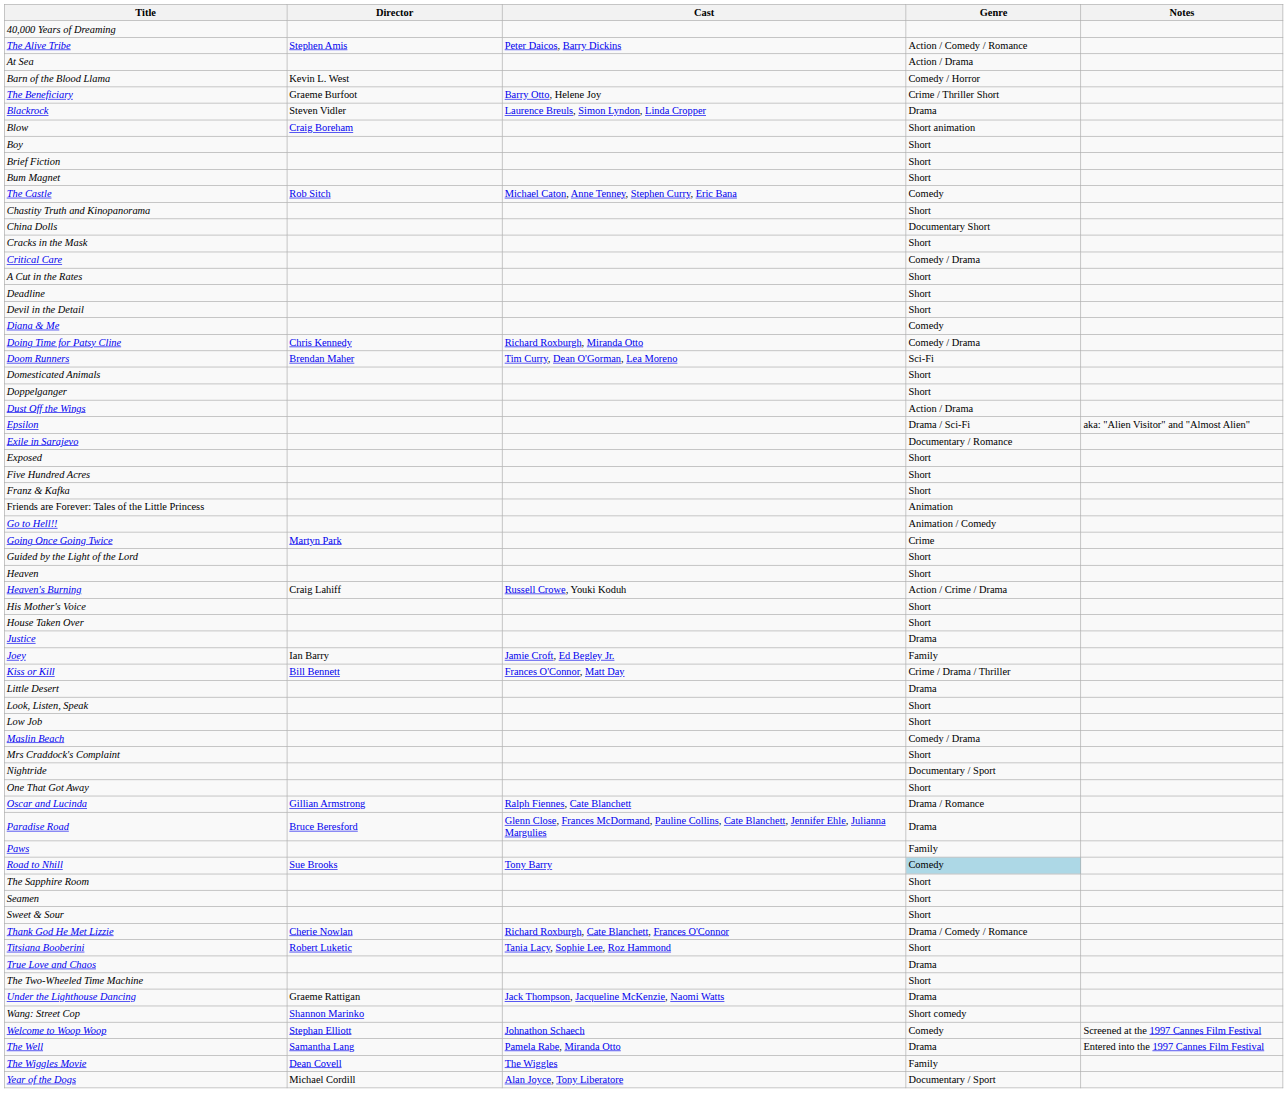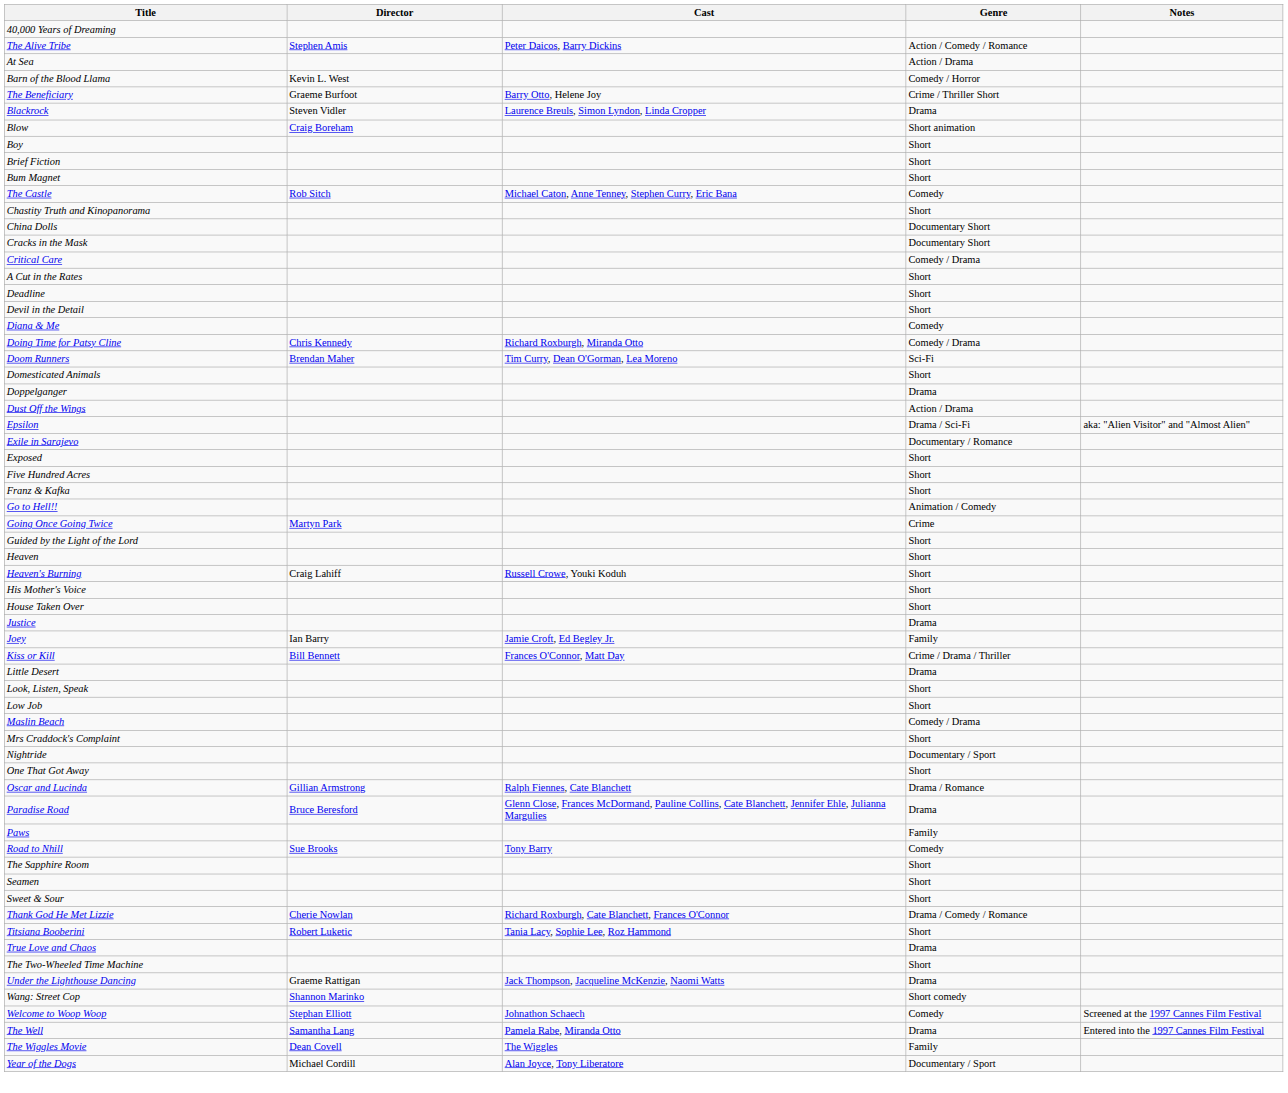 <table class="wikitable">
 <tr>
 <th width="21%">Title</th>
 <th width="16%">Director</th>
 <th width="30%">Cast</th>
 <th width="13%">Genre</th>
 <th width="15%">Notes</th>
 </tr>
 <tr>
 <td><em>40,000 Years of Dreaming</em></td>
 <td></td>
 <td></td>
 <td></td>
 <td></td>
 </tr>
 <tr>
 <td><em><a href='#'>The Alive Tribe</a></em></td>
 <td><a href='#'>Stephen Amis</a></td>
 <td><a href='#'>Peter Daicos</a>, <a href='#'>Barry Dickins</a></td>
 <td>Action / Comedy / Romance</td>
 <td></td>
 </tr>
 <tr>
 <td><em>At Sea</em></td>
 <td></td>
 <td></td>
 <td>Action / Drama</td>
 <td></td>
 </tr>
 <tr>
 <td><em>Barn of the Blood Llama</em></td>
 <td>Kevin L. West</td>
 <td></td>
 <td>Comedy / Horror</td>
 <td></td>
 </tr>
 <tr>
 <td><em><a href='#'>The Beneficiary</a></em></td>
 <td>Graeme Burfoot</td>
 <td><a href='#'>Barry Otto</a>, Helene Joy</td>
 <td>Crime / Thriller Short</td>
 <td></td>
 </tr>
 <tr>
 <td><em><a href='#'>Blackrock</a></em></td>
 <td>Steven Vidler</td>
 <td><a href='#'>Laurence Breuls</a>, <a href='#'>Simon Lyndon</a>, <a href='#'>Linda Cropper</a></td>
 <td>Drama</td>
 <td></td>
 </tr>
 <tr>
 <td><em>Blow</em></td>
 <td><a href='#'>Craig Boreham</a></td>
 <td></td>
 <td>Short animation</td>
 <td></td>
 </tr>
 <tr>
 <td><em>Boy</em></td>
 <td></td>
 <td></td>
 <td>Short</td>
 <td></td>
 </tr>
 <tr>
 <td><em>Brief Fiction</em></td>
 <td></td>
 <td></td>
 <td>Short</td>
 <td></td>
 </tr>
 <tr>
 <td><em>Bum Magnet</em></td>
 <td></td>
 <td></td>
 <td>Short</td>
 <td></td>
 </tr>
 <tr>
 <td><em><a href='#'>The Castle</a></em></td>
 <td><a href='#'>Rob Sitch</a></td>
 <td><a href='#'>Michael Caton</a>, <a href='#'>Anne Tenney</a>, <a href='#'>Stephen Curry</a>, <a href='#'>Eric Bana</a></td>
 <td>Comedy</td>
 <td></td>
 </tr>
 <tr>
 <td><em>Chastity Truth and Kinopanorama</em></td>
 <td></td>
 <td></td>
 <td>Short</td>
 <td></td>
 </tr>
 <tr>
 <td><em>China Dolls</em></td>
 <td></td>
 <td></td>
 <td>Documentary Short</td>
 <td></td>
 </tr>
 <tr>
 <td><em>Cracks in the Mask</em></td>
 <td></td>
 <td></td>
-<td>Short</td>
+<td>Documentary Short</td>
 <td></td>
 </tr>
 <tr>
 <td><em><a href='#'>Critical Care</a></em></td>
 <td></td>
 <td></td>
 <td>Comedy / Drama</td>
 <td></td>
 </tr>
 <tr>
 <td><em>A Cut in the Rates</em></td>
 <td></td>
 <td></td>
 <td>Short</td>
 <td></td>
 </tr>
 <tr>
 <td><em>Deadline</em></td>
 <td></td>
 <td></td>
 <td>Short</td>
 <td></td>
 </tr>
 <tr>
 <td><em>Devil in the Detail</em></td>
 <td></td>
 <td></td>
 <td>Short</td>
 <td></td>
 </tr>
 <tr>
 <td><em><a href='#'>Diana & Me</a></em></td>
 <td></td>
 <td></td>
 <td>Comedy</td>
 <td></td>
 </tr>
 <tr>
 <td><em><a href='#'>Doing Time for Patsy Cline</a></em></td>
 <td><a href='#'>Chris Kennedy</a></td>
 <td><a href='#'>Richard Roxburgh</a>, <a href='#'>Miranda Otto</a></td>
 <td>Comedy / Drama</td>
 <td></td>
 </tr>
 <tr>
 <td><em><a href='#'>Doom Runners</a></em></td>
 <td><a href='#'>Brendan Maher</a></td>
 <td><a href='#'>Tim Curry</a>, <a href='#'>Dean O'Gorman</a>, <a href='#'>Lea Moreno</a></td>
 <td>Sci-Fi</td>
 <td></td>
 </tr>
 <tr>
 <td><em>Domesticated Animals</em></td>
 <td></td>
 <td></td>
 <td>Short</td>
 <td></td>
 </tr>
 <tr>
 <td><em>Doppelganger</em></td>
 <td></td>
 <td></td>
-<td>Short</td>
+<td>Drama</td>
 <td></td>
 </tr>
 <tr>
 <td><em><a href='#'>Dust Off the Wings</a></em></td>
 <td></td>
 <td></td>
 <td>Action / Drama</td>
 <td></td>
 </tr>
 <tr>
 <td><em><a href='#'>Epsilon</a></em></td>
 <td></td>
 <td></td>
 <td>Drama / Sci-Fi</td>
 <td>aka: "Alien Visitor" and "Almost Alien"</td>
 </tr>
 <tr>
 <td><em><a href='#'>Exile in Sarajevo</a></em></td>
 <td></td>
 <td></td>
 <td>Documentary / Romance</td>
 <td></td>
 </tr>
 <tr>
 <td><em>Exposed</em></td>
 <td></td>
 <td></td>
 <td>Short</td>
 <td></td>
 </tr>
 <tr>
 <td><em>Five Hundred Acres</em></td>
 <td></td>
 <td></td>
 <td>Short</td>
 <td></td>
 </tr>
 <tr>
 <td><em>Franz & Kafka</em></td>
 <td></td>
 <td></td>
 <td>Short</td>
 <td></td>
 </tr>
 <tr>
-<td>Friends are Forever: Tales of the Little Princess</td>
-<td></td>
-<td></td>
-<td>Animation</td>
-<td></td>
-</tr>
-<tr>
 <td><em><a href='#'>Go to Hell!!</a></em></td>
 <td></td>
 <td></td>
 <td>Animation / Comedy</td>
 <td></td>
 </tr>
 <tr>
 <td><em><a href='#'>Going Once Going Twice</a></em></td>
 <td><a href='#'>Martyn Park</a></td>
 <td></td>
 <td>Crime</td>
 <td></td>
 </tr>
 <tr>
 <td><em>Guided by the Light of the Lord</em></td>
 <td></td>
 <td></td>
 <td>Short</td>
 <td></td>
 </tr>
 <tr>
 <td><em>Heaven</em></td>
 <td></td>
 <td></td>
 <td>Short</td>
 <td></td>
 </tr>
 <tr>
 <td><em><a href='#'>Heaven's Burning</a></em></td>
 <td>Craig Lahiff</td>
 <td><a href='#'>Russell Crowe</a>, Youki Koduh</td>
-<td>Action / Crime / Drama</td>
+<td>Short</td>
 <td></td>
 </tr>
 <tr>
 <td><em>His Mother's Voice</em></td>
 <td></td>
 <td></td>
 <td>Short</td>
 <td></td>
 </tr>
 <tr>
 <td><em>House Taken Over</em></td>
 <td></td>
 <td></td>
 <td>Short</td>
 <td></td>
 </tr>
 <tr>
 <td><em><a href='#'>Justice</a></em></td>
 <td></td>
 <td></td>
 <td>Drama</td>
 <td></td>
 </tr>
 <tr>
 <td><em><a href='#'>Joey</a></em></td>
 <td>Ian Barry</td>
 <td><a href='#'>Jamie Croft</a>, <a href='#'>Ed Begley Jr.</a></td>
 <td>Family</td>
 <td></td>
 </tr>
 <tr>
 <td><em><a href='#'>Kiss or Kill</a></em></td>
 <td><a href='#'>Bill Bennett</a></td>
 <td><a href='#'>Frances O'Connor</a>, <a href='#'>Matt Day</a></td>
 <td>Crime / Drama / Thriller</td>
 <td></td>
 </tr>
 <tr>
 <td><em>Little Desert</em></td>
 <td></td>
 <td></td>
 <td>Drama</td>
 <td></td>
 </tr>
 <tr>
 <td><em>Look, Listen, Speak</em></td>
 <td></td>
 <td></td>
 <td>Short</td>
 <td></td>
 </tr>
 <tr>
 <td><em>Low Job</em></td>
 <td></td>
 <td></td>
 <td>Short</td>
 <td></td>
 </tr>
 <tr>
 <td><em><a href='#'>Maslin Beach</a></em></td>
 <td></td>
 <td></td>
 <td>Comedy / Drama</td>
 <td></td>
 </tr>
 <tr>
 <td><em>Mrs Craddock's Complaint</em></td>
 <td></td>
 <td></td>
 <td>Short</td>
 <td></td>
 </tr>
 <tr>
 <td><em>Nightride</em></td>
 <td></td>
 <td></td>
 <td>Documentary / Sport</td>
 <td></td>
 </tr>
 <tr>
 <td><em>One That Got Away</em></td>
 <td></td>
 <td></td>
 <td>Short</td>
 <td></td>
 </tr>
 <tr>
 <td><em><a href='#'>Oscar and Lucinda</a></em></td>
 <td><a href='#'>Gillian Armstrong</a></td>
 <td><a href='#'>Ralph Fiennes</a>, <a href='#'>Cate Blanchett</a></td>
 <td>Drama / Romance</td>
 <td></td>
 </tr>
 <tr>
 <td><em><a href='#'>Paradise Road</a></em></td>
 <td><a href='#'>Bruce Beresford</a></td>
 <td><a href='#'>Glenn Close</a>, <a href='#'>Frances McDormand</a>, <a href='#'>Pauline Collins</a>, <a href='#'>Cate Blanchett</a>, <a href='#'>Jennifer Ehle</a>, <a href='#'>Julianna Margulies</a></td>
 <td>Drama</td>
 <td></td>
 </tr>
 <tr>
 <td><em><a href='#'>Paws</a></em></td>
 <td></td>
 <td></td>
 <td>Family</td>
 <td></td>
 </tr>
 <tr>
 <td><em><a href='#'>Road to Nhill</a></em></td>
 <td><a href='#'>Sue Brooks</a></td>
 <td><a href='#'>Tony Barry</a></td>
-<td style="background: lightblue;">Comedy</td>
+<td>Comedy</td>
 <td></td>
 </tr>
 <tr>
 <td><em>The Sapphire Room</em></td>
 <td></td>
 <td></td>
 <td>Short</td>
 <td></td>
 </tr>
 <tr>
 <td><em>Seamen</em></td>
 <td></td>
 <td></td>
 <td>Short</td>
 <td></td>
 </tr>
 <tr>
 <td><em>Sweet & Sour</em></td>
 <td></td>
 <td></td>
 <td>Short</td>
 <td></td>
 </tr>
 <tr>
 <td><em><a href='#'>Thank God He Met Lizzie</a></em></td>
 <td><a href='#'>Cherie Nowlan</a></td>
 <td><a href='#'>Richard Roxburgh</a>, <a href='#'>Cate Blanchett</a>, <a href='#'>Frances O'Connor</a></td>
 <td>Drama / Comedy / Romance</td>
 <td></td>
 </tr>
 <tr>
 <td><em><a href='#'>Titsiana Booberini</a></em></td>
 <td><a href='#'>Robert Luketic</a></td>
 <td><a href='#'>Tania Lacy</a>, <a href='#'>Sophie Lee</a>, <a href='#'>Roz Hammond</a></td>
 <td>Short</td>
 <td></td>
 </tr>
 <tr>
 <td><em><a href='#'>True Love and Chaos</a></em></td>
 <td></td>
 <td></td>
 <td>Drama</td>
 <td></td>
 </tr>
 <tr>
 <td><em>The Two-Wheeled Time Machine</em></td>
 <td></td>
 <td></td>
 <td>Short</td>
 <td></td>
 </tr>
 <tr>
 <td><em><a href='#'>Under the Lighthouse Dancing</a></em></td>
 <td>Graeme Rattigan</td>
 <td><a href='#'>Jack Thompson</a>, <a href='#'>Jacqueline McKenzie</a>, <a href='#'>Naomi Watts</a></td>
 <td>Drama</td>
 <td></td>
 </tr>
 <tr>
 <td><em>Wang: Street Cop</em></td>
 <td><a href='#'>Shannon Marinko</a></td>
 <td></td>
 <td>Short comedy</td>
 <td></td>
 </tr>
 <tr>
 <td><em><a href='#'>Welcome to Woop Woop</a></em></td>
 <td><a href='#'>Stephan Elliott</a></td>
 <td><a href='#'>Johnathon Schaech</a></td>
 <td>Comedy</td>
 <td>Screened at the <a href='#'>1997 Cannes Film Festival</a></td>
 </tr>
 <tr>
 <td><em><a href='#'>The Well</a></em></td>
 <td><a href='#'>Samantha Lang</a></td>
 <td><a href='#'>Pamela Rabe</a>, <a href='#'>Miranda Otto</a></td>
 <td>Drama</td>
 <td>Entered into the <a href='#'>1997 Cannes Film Festival</a></td>
 </tr>
 <tr>
 <td><em><a href='#'>The Wiggles Movie</a></em></td>
 <td><a href='#'>Dean Covell</a></td>
 <td><a href='#'>The Wiggles</a></td>
 <td>Family</td>
 <td></td>
 </tr>
 <tr>
 <td><em><a href='#'>Year of the Dogs</a></em></td>
 <td>Michael Cordill</td>
 <td><a href='#'>Alan Joyce</a>, <a href='#'>Tony Liberatore</a></td>
 <td>Documentary / Sport</td>
 <td></td>
 </tr>
 </table>
